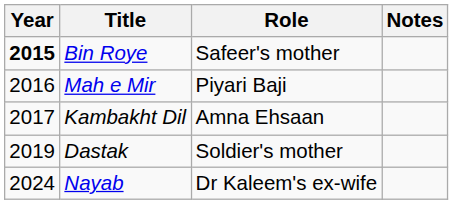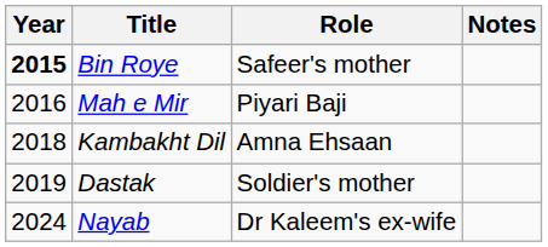 <table class="wikitable sortable plainrowheaders">
 <tr style="text-align:center;">
 <th scope="col">Year</th>
 <th scope="col">Title</th>
 <th scope="col">Role</th>
 <th scope="col">Notes</th>
 </tr>
 <tr>
 <td><strong>2015</strong></td>
 <td><em><a href='#'>Bin Roye</a></em></td>
 <td>Safeer's mother</td>
 <td></td>
 </tr>
 <tr>
 <td>2016</td>
 <td><em><a href='#'>Mah e Mir</a></em></td>
 <td>Piyari Baji</td>
 <td></td>
 </tr>
 <tr>
-<td>2017</td>
+<td>2018</td>
 <td><em>Kambakht Dil</em></td>
 <td>Amna Ehsaan</td>
 <td></td>
 </tr>
 <tr>
 <td>2019</td>
 <td><em>Dastak</em></td>
 <td>Soldier's mother</td>
 <td></td>
 </tr>
 <tr>
 <td>2024</td>
 <td><em><a href='#'>Nayab</a></em></td>
 <td>Dr Kaleem's ex-wife</td>
 <td></td>
 </tr>
 </table>
